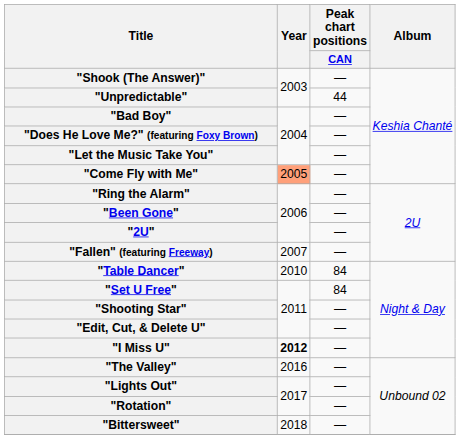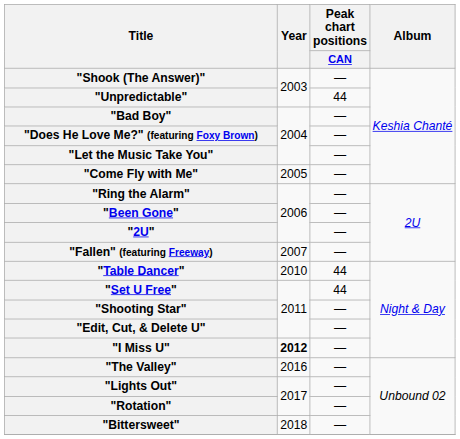 <table class="wikitable plainrowheaders" style="text-align:center;">
 <tr>
 <th scope="col" rowspan="2" style="width:22em;">Title</th>
 <th scope="col" rowspan="2">Year</th>
 <th scope="col" colspan="1">Peak chart positions</th>
 <th scope="col" rowspan="2">Album</th>
 </tr>
 <tr>
 <th scope="col" style="width:2.5em; font-size:90%;"><a href='#'>CAN</a></th>
 </tr>
 <tr>
 <th scope="row">"Shook (The Answer)"</th>
 <td rowspan="2">2003</td>
 <td>—</td>
 <td rowspan="6"><em><a href='#'>Keshia Chanté</a></em></td>
 </tr>
 <tr>
 <th scope="row">"Unpredictable"</th>
 <td>44</td>
 </tr>
 <tr>
 <th scope="row">"Bad Boy"</th>
 <td rowspan="3">2004</td>
 <td>—</td>
 </tr>
 <tr>
 <th scope="row">"Does He Love Me?" <small>(featuring <a href='#'>Foxy Brown</a>)</small></th>
 <td>—</td>
 </tr>
 <tr>
 <th scope="row">"Let the Music Take You"</th>
 <td>—</td>
 </tr>
 <tr>
 <th scope="row">"Come Fly with Me"</th>
-<td rowspan="1" style="background: lightsalmon;">2005</td>
+<td rowspan="1">2005</td>
 <td>—</td>
 </tr>
 <tr>
 <th scope="row">"Ring the Alarm"</th>
 <td rowspan="3">2006</td>
 <td>—</td>
 <td rowspan="4"><em><a href='#'>2U</a></em></td>
 </tr>
 <tr>
 <th scope="row">"<a href='#'>Been Gone</a>"</th>
 <td>—</td>
 </tr>
 <tr>
 <th scope="row">"<a href='#'>2U</a>"</th>
 <td>—</td>
 </tr>
 <tr>
 <th scope="row">"Fallen" <small>(featuring <a href='#'>Freeway</a>)</small></th>
 <td rowspan="1">2007</td>
 <td>—</td>
 </tr>
 <tr>
 <th scope="row">"<a href='#'>Table Dancer</a>"</th>
 <td rowspan="1">2010</td>
-<td>84</td>
+<td>44</td>
 <td rowspan="5"><em><a href='#'>Night & Day</a></em></td>
 </tr>
 <tr>
 <th scope="row">"<a href='#'>Set U Free</a>"</th>
 <td rowspan="3">2011</td>
-<td>84</td>
+<td>44</td>
 </tr>
 <tr>
 <th scope="row">"Shooting Star"</th>
 <td>—</td>
 </tr>
 <tr>
 <th scope="row">"Edit, Cut, & Delete U"</th>
 <td>—</td>
 </tr>
 <tr>
 <th scope="row">"I Miss U"</th>
 <td rowspan="1"><strong>2012</strong></td>
 <td>—</td>
 </tr>
 <tr>
 <th scope="row">"The Valley"</th>
 <td rowspan="1">2016</td>
 <td>—</td>
 <td rowspan="4"><em>Unbound 02</em></td>
 </tr>
 <tr>
 <th scope="row">"Lights Out"</th>
 <td rowspan="2">2017</td>
 <td>—</td>
 </tr>
 <tr>
 <th scope="row">"Rotation"</th>
 <td>—</td>
 </tr>
 <tr>
 <th scope="row">"Bittersweet"</th>
 <td rowspan="1">2018</td>
 <td>—</td>
 </tr>
 <tr>
 </tr>
 </table>
